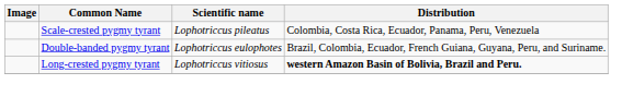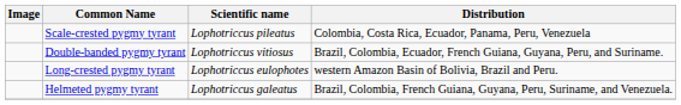 <table class="wikitable">
 <tr>
 <th>Image</th>
 <th>Common Name</th>
 <th>Scientific name</th>
 <th>Distribution</th>
 </tr>
 <tr>
 <td></td>
 <td><a href='#'>Scale-crested pygmy tyrant</a></td>
 <td><em>Lophotriccus pileatus</em></td>
 <td>Colombia, Costa Rica, Ecuador, Panama, Peru, Venezuela</td>
 </tr>
 <tr>
 <td></td>
 <td><a href='#'>Double-banded pygmy tyrant</a></td>
-<td><em>Lophotriccus eulophotes</em></td>
+<td><em>Lophotriccus vitiosus</em></td>
 <td>Brazil, Colombia, Ecuador, French Guiana, Guyana, Peru, and Suriname.</td>
 </tr>
 <tr>
 <td></td>
 <td><a href='#'>Long-crested pygmy tyrant</a></td>
-<td><em>Lophotriccus vitiosus</em></td>
-<td><strong>western Amazon Basin of Bolivia, Brazil and Peru.</strong></td>
+<td><em>Lophotriccus eulophotes</em></td>
+<td>western Amazon Basin of Bolivia, Brazil and Peru.</td>
+</tr>
+<tr>
+<td></td>
+<td><a href='#'>Helmeted pygmy tyrant</a></td>
+<td><em>Lophotriccus galeatus</em></td>
+<td>Brazil, Colombia, French Guiana, Guyana, Peru, Suriname, and Venezuela.</td>
 </tr>
 <tr>
 </tr>
 </table>
